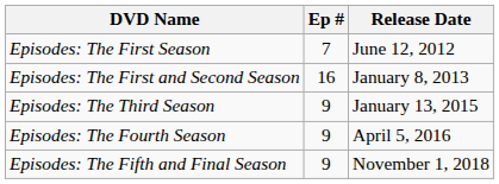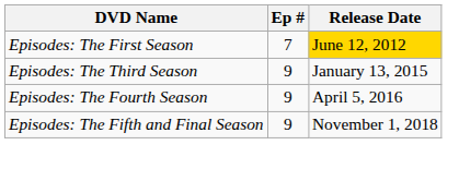 <table class="wikitable">
 <tr>
 <th>DVD Name</th>
 <th>Ep #</th>
 <th>Release Date</th>
 </tr>
 <tr>
 <td><em>Episodes: The First Season</em></td>
 <td align="center">7</td>
-<td>June 12, 2012</td>
-</tr>
-<tr>
-<td><em>Episodes: The First and Second Season</em></td>
-<td align="center">16</td>
-<td>January 8, 2013</td>
+<td style="background: gold;">June 12, 2012</td>
 </tr>
 <tr>
 <td><em>Episodes: The Third Season</em></td>
 <td align="center">9</td>
 <td>January 13, 2015</td>
 </tr>
 <tr>
 <td><em>Episodes: The Fourth Season</em></td>
 <td align="center">9</td>
 <td>April 5, 2016</td>
 </tr>
 <tr>
 <td><em>Episodes: The Fifth and Final Season</em></td>
 <td align="center">9</td>
 <td>November 1, 2018</td>
 </tr>
 </table>
